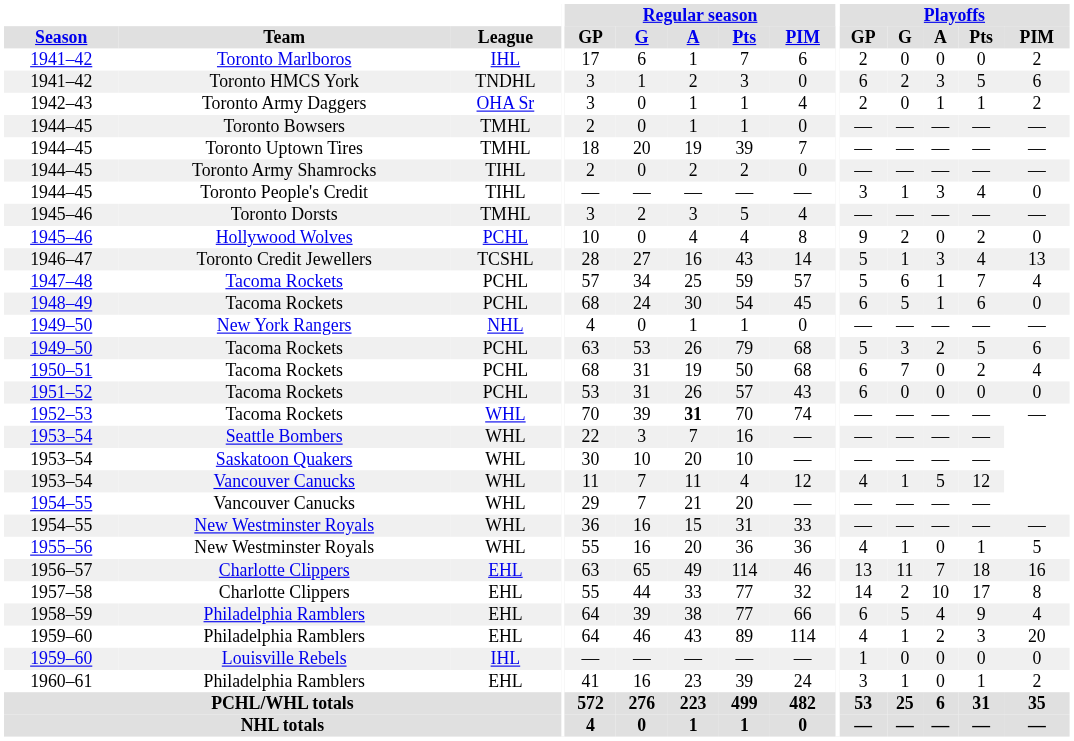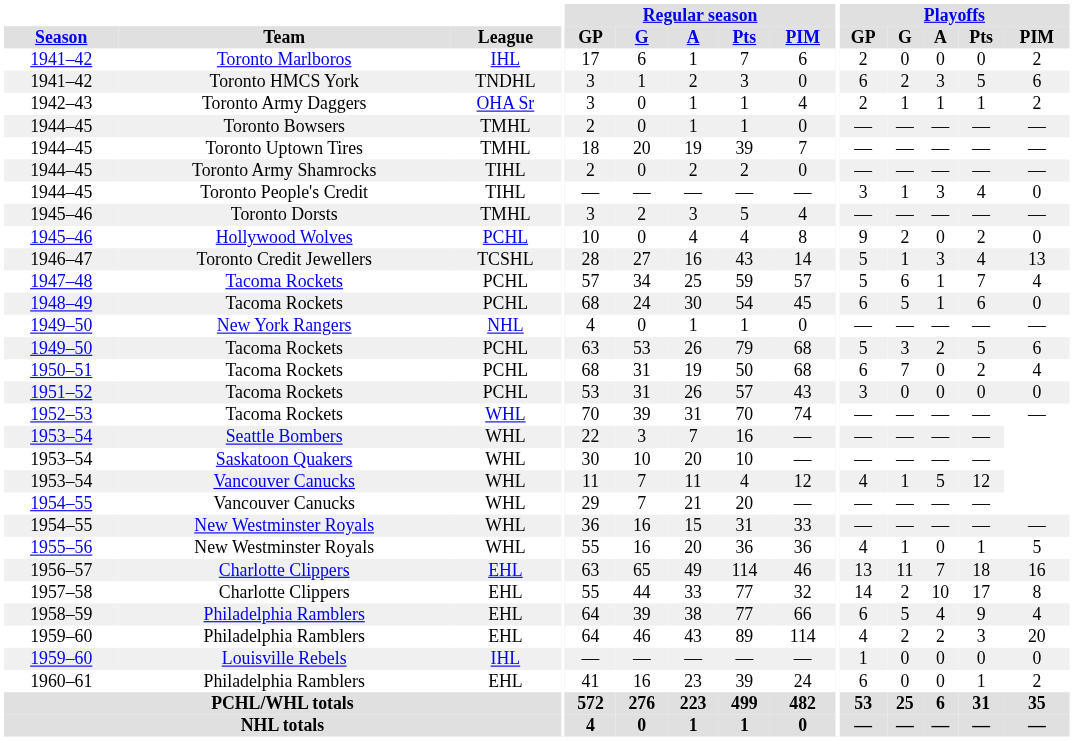 <table border="0" cellpadding="1" cellspacing="0" style="text-align:center; width:60em">
 <tr bgcolor="#e0e0e0">
 <th colspan="3" bgcolor="#ffffff"></th>
 <th rowspan="100" bgcolor="#ffffff"></th>
 <th colspan="5"><a href='#'>Regular season</a></th>
 <th rowspan="100" bgcolor="#ffffff"></th>
 <th colspan="5"><a href='#'>Playoffs</a></th>
 </tr>
 <tr bgcolor="#e0e0e0">
 <th><a href='#'>Season</a></th>
 <th>Team</th>
 <th>League</th>
 <th>GP</th>
 <th><a href='#'>G</a></th>
 <th><a href='#'>A</a></th>
 <th><a href='#'>Pts</a></th>
 <th><a href='#'>PIM</a></th>
 <th>GP</th>
 <th>G</th>
 <th>A</th>
 <th>Pts</th>
 <th>PIM</th>
 </tr>
 <tr>
 <td><a href='#'>1941–42</a></td>
 <td><a href='#'>Toronto Marlboros</a></td>
 <td><a href='#'>IHL</a></td>
 <td>17</td>
 <td>6</td>
 <td>1</td>
 <td>7</td>
 <td>6</td>
 <td>2</td>
 <td>0</td>
 <td>0</td>
 <td>0</td>
 <td>2</td>
 </tr>
 <tr bgcolor="#f0f0f0">
 <td>1941–42</td>
 <td>Toronto HMCS York</td>
 <td>TNDHL</td>
 <td>3</td>
 <td>1</td>
 <td>2</td>
 <td>3</td>
 <td>0</td>
 <td>6</td>
 <td>2</td>
 <td>3</td>
 <td>5</td>
 <td>6</td>
 </tr>
 <tr>
 <td>1942–43</td>
 <td>Toronto Army Daggers</td>
 <td><a href='#'>OHA Sr</a></td>
 <td>3</td>
 <td>0</td>
 <td>1</td>
 <td>1</td>
 <td>4</td>
 <td>2</td>
-<td>0</td>
+<td>1</td>
 <td>1</td>
 <td>1</td>
 <td>2</td>
 </tr>
 <tr bgcolor="#f0f0f0">
 <td>1944–45</td>
 <td>Toronto Bowsers</td>
 <td>TMHL</td>
 <td>2</td>
 <td>0</td>
 <td>1</td>
 <td>1</td>
 <td>0</td>
 <td>—</td>
 <td>—</td>
 <td>—</td>
 <td>—</td>
 <td>—</td>
 </tr>
 <tr>
 <td>1944–45</td>
 <td>Toronto Uptown Tires</td>
 <td>TMHL</td>
 <td>18</td>
 <td>20</td>
 <td>19</td>
 <td>39</td>
 <td>7</td>
 <td>—</td>
 <td>—</td>
 <td>—</td>
 <td>—</td>
 <td>—</td>
 </tr>
 <tr bgcolor="#f0f0f0">
 <td>1944–45</td>
 <td>Toronto Army Shamrocks</td>
 <td>TIHL</td>
 <td>2</td>
 <td>0</td>
 <td>2</td>
 <td>2</td>
 <td>0</td>
 <td>—</td>
 <td>—</td>
 <td>—</td>
 <td>—</td>
 <td>—</td>
 </tr>
 <tr>
 <td>1944–45</td>
 <td>Toronto People's Credit</td>
 <td>TIHL</td>
 <td>—</td>
 <td>—</td>
 <td>—</td>
 <td>—</td>
 <td>—</td>
 <td>3</td>
 <td>1</td>
 <td>3</td>
 <td>4</td>
 <td>0</td>
 </tr>
 <tr bgcolor="#f0f0f0">
 <td>1945–46</td>
 <td>Toronto Dorsts</td>
 <td>TMHL</td>
 <td>3</td>
 <td>2</td>
 <td>3</td>
 <td>5</td>
 <td>4</td>
 <td>—</td>
 <td>—</td>
 <td>—</td>
 <td>—</td>
 <td>—</td>
 </tr>
 <tr>
 <td><a href='#'>1945–46</a></td>
 <td><a href='#'>Hollywood Wolves</a></td>
 <td><a href='#'>PCHL</a></td>
 <td>10</td>
 <td>0</td>
 <td>4</td>
 <td>4</td>
 <td>8</td>
 <td>9</td>
 <td>2</td>
 <td>0</td>
 <td>2</td>
 <td>0</td>
 </tr>
 <tr bgcolor="#f0f0f0">
 <td>1946–47</td>
 <td>Toronto Credit Jewellers</td>
 <td>TCSHL</td>
 <td>28</td>
 <td>27</td>
 <td>16</td>
 <td>43</td>
 <td>14</td>
 <td>5</td>
 <td>1</td>
 <td>3</td>
 <td>4</td>
 <td>13</td>
 </tr>
 <tr>
 <td><a href='#'>1947–48</a></td>
 <td><a href='#'>Tacoma Rockets</a></td>
 <td>PCHL</td>
 <td>57</td>
 <td>34</td>
 <td>25</td>
 <td>59</td>
 <td>57</td>
 <td>5</td>
 <td>6</td>
 <td>1</td>
 <td>7</td>
 <td>4</td>
 </tr>
 <tr bgcolor="#f0f0f0">
 <td><a href='#'>1948–49</a></td>
 <td>Tacoma Rockets</td>
 <td>PCHL</td>
 <td>68</td>
 <td>24</td>
 <td>30</td>
 <td>54</td>
 <td>45</td>
 <td>6</td>
 <td>5</td>
 <td>1</td>
 <td>6</td>
 <td>0</td>
 </tr>
 <tr>
 <td><a href='#'>1949–50</a></td>
 <td><a href='#'>New York Rangers</a></td>
 <td><a href='#'>NHL</a></td>
 <td>4</td>
 <td>0</td>
 <td>1</td>
 <td>1</td>
 <td>0</td>
 <td>—</td>
 <td>—</td>
 <td>—</td>
 <td>—</td>
 <td>—</td>
 </tr>
 <tr bgcolor="#f0f0f0">
 <td><a href='#'>1949–50</a></td>
 <td>Tacoma Rockets</td>
 <td>PCHL</td>
 <td>63</td>
 <td>53</td>
 <td>26</td>
 <td>79</td>
 <td>68</td>
 <td>5</td>
 <td>3</td>
 <td>2</td>
 <td>5</td>
 <td>6</td>
 </tr>
 <tr>
 <td><a href='#'>1950–51</a></td>
 <td>Tacoma Rockets</td>
 <td>PCHL</td>
 <td>68</td>
 <td>31</td>
 <td>19</td>
 <td>50</td>
 <td>68</td>
 <td>6</td>
 <td>7</td>
 <td>0</td>
 <td>2</td>
 <td>4</td>
 </tr>
 <tr bgcolor="#f0f0f0">
 <td><a href='#'>1951–52</a></td>
 <td>Tacoma Rockets</td>
 <td>PCHL</td>
 <td>53</td>
 <td>31</td>
 <td>26</td>
 <td>57</td>
 <td>43</td>
-<td>6</td>
+<td>3</td>
 <td>0</td>
 <td>0</td>
 <td>0</td>
 <td>0</td>
 </tr>
 <tr>
 <td><a href='#'>1952–53</a></td>
 <td>Tacoma Rockets</td>
 <td><a href='#'>WHL</a></td>
 <td>70</td>
 <td>39</td>
-<td><strong>31</strong></td>
+<td>31</td>
 <td>70</td>
 <td>74</td>
 <td>—</td>
 <td>—</td>
 <td>—</td>
 <td>—</td>
 <td>—</td>
 </tr>
 <tr bgcolor="#f0f0f0">
 <td><a href='#'>1953–54</a></td>
 <td><a href='#'>Seattle Bombers</a></td>
 <td>WHL</td>
 <td>22</td>
 <td 4>3</td>
 <td>7</td>
 <td>16</td>
 <td>—</td>
 <td>—</td>
 <td>—</td>
 <td>—</td>
 <td>—</td>
 </tr>
 <tr>
 <td>1953–54</td>
 <td><a href='#'>Saskatoon Quakers</a></td>
 <td>WHL</td>
 <td>30</td>
 <td 10>10</td>
 <td>20</td>
 <td>10</td>
 <td>—</td>
 <td>—</td>
 <td>—</td>
 <td>—</td>
 <td>—</td>
 </tr>
 <tr bgcolor="#f0f0f0">
 <td>1953–54</td>
 <td><a href='#'>Vancouver Canucks</a></td>
 <td>WHL</td>
 <td>11</td>
 <td 4>7</td>
 <td>11</td>
 <td>4</td>
 <td>12</td>
 <td>4</td>
 <td>1</td>
 <td>5</td>
 <td>12</td>
 </tr>
 <tr>
 <td><a href='#'>1954–55</a></td>
 <td>Vancouver Canucks</td>
 <td>WHL</td>
 <td>29</td>
 <td 14>7</td>
 <td>21</td>
 <td>20</td>
 <td>—</td>
 <td>—</td>
 <td>—</td>
 <td>—</td>
 <td>—</td>
 </tr>
 <tr bgcolor="#f0f0f0">
 <td>1954–55</td>
 <td><a href='#'>New Westminster Royals</a></td>
 <td>WHL</td>
 <td>36</td>
 <td>16</td>
 <td>15</td>
 <td>31</td>
 <td>33</td>
 <td>—</td>
 <td>—</td>
 <td>—</td>
 <td>—</td>
 <td>—</td>
 </tr>
 <tr>
 <td><a href='#'>1955–56</a></td>
 <td>New Westminster Royals</td>
 <td>WHL</td>
 <td>55</td>
 <td>16</td>
 <td>20</td>
 <td>36</td>
 <td>36</td>
 <td>4</td>
 <td>1</td>
 <td>0</td>
 <td>1</td>
 <td>5</td>
 </tr>
 <tr bgcolor="#f0f0f0">
 <td>1956–57</td>
 <td><a href='#'>Charlotte Clippers</a></td>
 <td><a href='#'>EHL</a></td>
 <td>63</td>
 <td>65</td>
 <td>49</td>
 <td>114</td>
 <td>46</td>
 <td>13</td>
 <td>11</td>
 <td>7</td>
 <td>18</td>
 <td>16</td>
 </tr>
 <tr>
 <td>1957–58</td>
 <td>Charlotte Clippers</td>
 <td>EHL</td>
 <td>55</td>
 <td>44</td>
 <td>33</td>
 <td>77</td>
 <td>32</td>
 <td>14</td>
 <td>2</td>
 <td>10</td>
 <td>17</td>
 <td>8</td>
 </tr>
 <tr bgcolor="#f0f0f0">
 <td>1958–59</td>
 <td><a href='#'>Philadelphia Ramblers</a></td>
 <td>EHL</td>
 <td>64</td>
 <td>39</td>
 <td>38</td>
 <td>77</td>
 <td>66</td>
 <td>6</td>
 <td>5</td>
 <td>4</td>
 <td>9</td>
 <td>4</td>
 </tr>
 <tr>
 <td>1959–60</td>
 <td>Philadelphia Ramblers</td>
 <td>EHL</td>
 <td>64</td>
 <td>46</td>
 <td>43</td>
 <td>89</td>
 <td>114</td>
 <td>4</td>
-<td>1</td>
+<td>2</td>
 <td>2</td>
 <td>3</td>
 <td>20</td>
 </tr>
 <tr bgcolor="#f0f0f0">
 <td><a href='#'>1959–60</a></td>
 <td><a href='#'>Louisville Rebels</a></td>
 <td><a href='#'>IHL</a></td>
 <td>—</td>
 <td>—</td>
 <td>—</td>
 <td>—</td>
 <td>—</td>
 <td>1</td>
 <td>0</td>
 <td>0</td>
 <td>0</td>
 <td>0</td>
 </tr>
 <tr>
 <td>1960–61</td>
 <td>Philadelphia Ramblers</td>
 <td>EHL</td>
 <td>41</td>
 <td>16</td>
 <td>23</td>
 <td>39</td>
 <td>24</td>
-<td>3</td>
-<td>1</td>
+<td>6</td>
+<td>0</td>
 <td>0</td>
 <td>1</td>
 <td>2</td>
 </tr>
 <tr bgcolor="#e0e0e0">
 <th colspan="3">PCHL/WHL totals</th>
 <th>572</th>
 <th>276</th>
 <th>223</th>
 <th>499</th>
 <th>482</th>
 <th>53</th>
 <th>25</th>
 <th>6</th>
 <th>31</th>
 <th>35</th>
 </tr>
 <tr bgcolor="#e0e0e0">
 <th colspan="3">NHL totals</th>
 <th>4</th>
 <th>0</th>
 <th>1</th>
 <th>1</th>
 <th>0</th>
 <th>—</th>
 <th>—</th>
 <th>—</th>
 <th>—</th>
 <th>—</th>
 </tr>
 </table>
